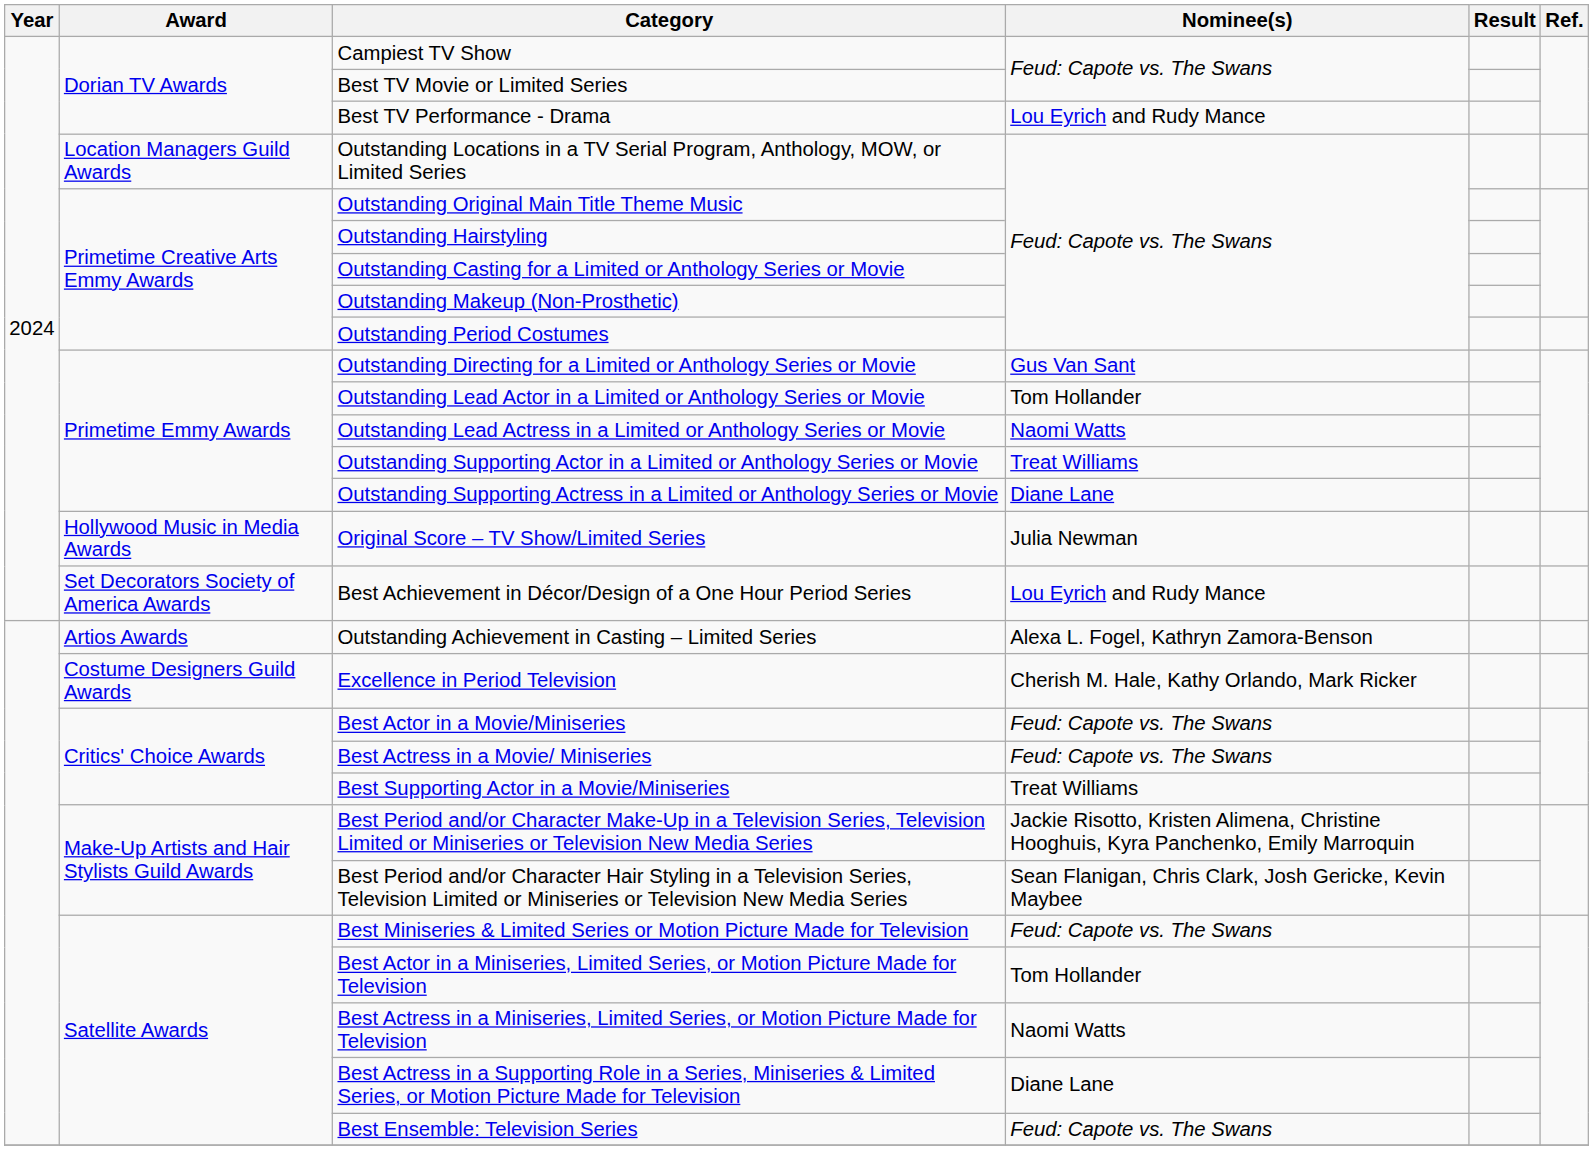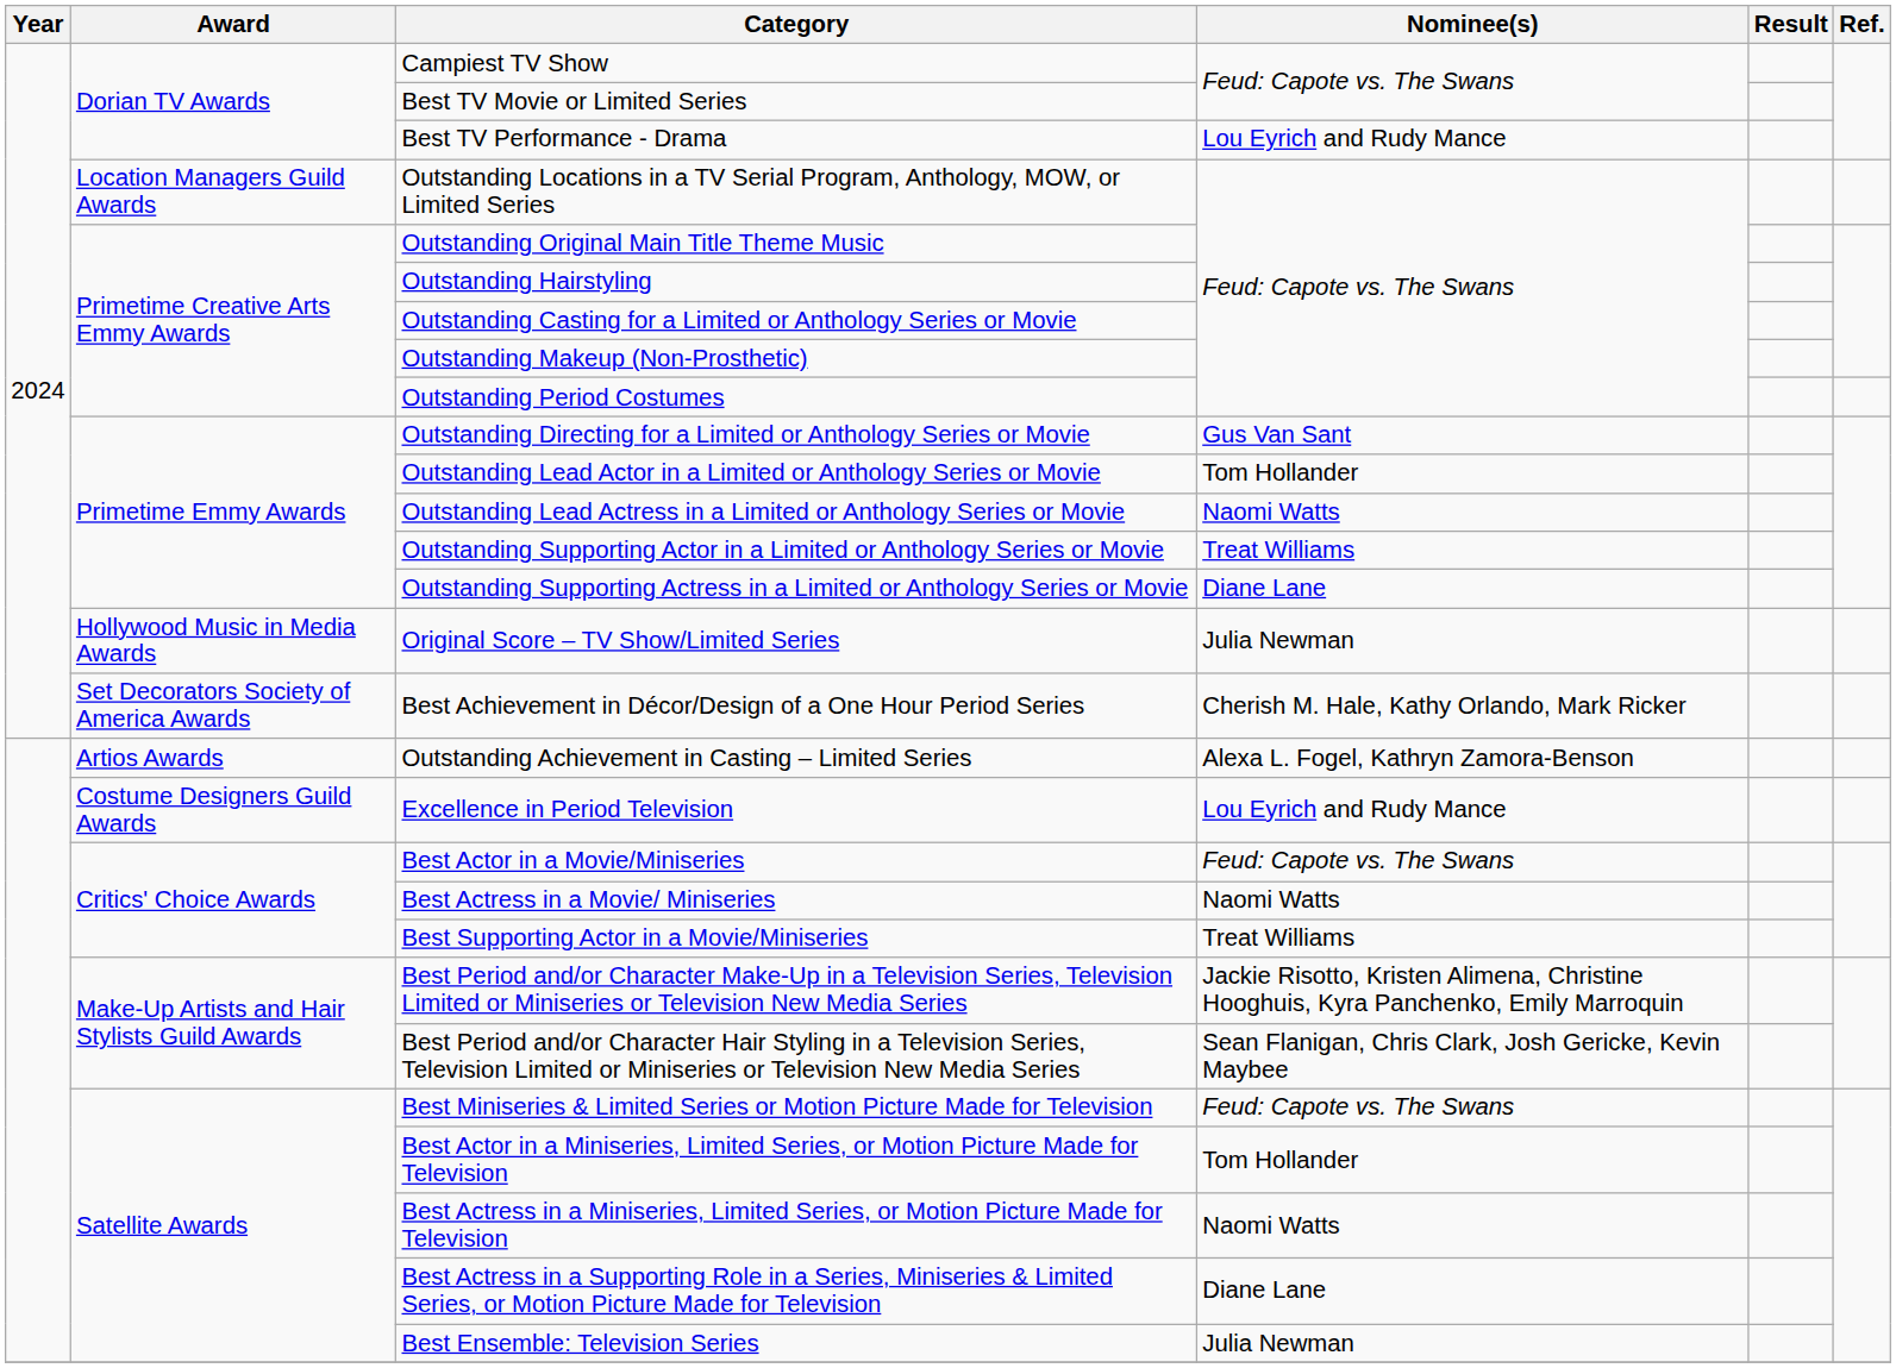 <table class="wikitable">
 <tr>
 <th>Year</th>
 <th>Award</th>
 <th>Category</th>
 <th>Nominee(s)</th>
 <th>Result</th>
 <th>Ref.</th>
 </tr>
 <tr>
 <td rowspan="16">2024</td>
 <td rowspan="3"><a href='#'>Dorian TV Awards</a></td>
 <td>Campiest TV Show</td>
 <td rowspan="2"><em>Feud: Capote vs. The Swans</em></td>
 <td></td>
 <td rowspan="3" style="text-align:center;"></td>
 </tr>
 <tr>
 <td>Best TV Movie or Limited Series</td>
 <td></td>
 </tr>
 <tr>
 <td>Best TV Performance - Drama</td>
 <td><a href='#'>Lou Eyrich</a> and Rudy Mance </td>
 <td></td>
 </tr>
 <tr>
 <td><a href='#'>Location Managers Guild Awards</a></td>
 <td>Outstanding Locations in a TV Serial Program, Anthology, MOW, or Limited Series</td>
 <td rowspan="6"><em>Feud: Capote vs. The Swans</em></td>
 <td></td>
 <td style="text-align:center;"></td>
 </tr>
 <tr>
 <td rowspan="5"><a href='#'>Primetime Creative Arts Emmy Awards</a></td>
 <td><a href='#'>Outstanding Original Main Title Theme Music</a></td>
 <td></td>
 <td rowspan="4" style="text-align:center;"></td>
 </tr>
 <tr>
 <td><a href='#'>Outstanding Hairstyling</a></td>
 <td></td>
 </tr>
 <tr>
 <td><a href='#'>Outstanding Casting for a Limited or Anthology Series or Movie</a></td>
 <td></td>
 </tr>
 <tr>
 <td><a href='#'>Outstanding Makeup (Non-Prosthetic)</a></td>
 <td></td>
 </tr>
 <tr>
 <td><a href='#'>Outstanding Period Costumes</a></td>
 <td></td>
 <td style="text-align:center;"></td>
 </tr>
 <tr>
 <td rowspan="5"><a href='#'>Primetime Emmy Awards</a></td>
 <td><a href='#'>Outstanding Directing for a Limited or Anthology Series or Movie</a></td>
 <td><a href='#'>Gus Van Sant</a></td>
 <td></td>
 <td rowspan="5" style="text-align:center;"></td>
 </tr>
 <tr>
 <td><a href='#'>Outstanding Lead Actor in a Limited or Anthology Series or Movie</a></td>
 <td>Tom Hollander</td>
 <td></td>
 </tr>
 <tr>
 <td><a href='#'>Outstanding Lead Actress in a Limited or Anthology Series or Movie</a></td>
 <td><a href='#'>Naomi Watts</a></td>
 <td></td>
 </tr>
 <tr>
 <td><a href='#'>Outstanding Supporting Actor in a Limited or Anthology Series or Movie</a></td>
 <td><a href='#'>Treat Williams</a></td>
 <td></td>
 </tr>
 <tr>
 <td><a href='#'>Outstanding Supporting Actress in a Limited or Anthology Series or Movie</a></td>
 <td><a href='#'>Diane Lane</a></td>
 <td></td>
 </tr>
 <tr>
 <td><a href='#'>Hollywood Music in Media Awards</a></td>
 <td><a href='#'>Original Score – TV Show/Limited Series</a></td>
 <td>Julia Newman</td>
 <td></td>
 <td align="center"></td>
 </tr>
 <tr>
 <td><a href='#'>Set Decorators Society of America Awards</a></td>
 <td>Best Achievement in Décor/Design of a One Hour Period Series</td>
-<td><a href='#'>Lou Eyrich</a> and Rudy Mance </td>
+<td>Cherish M. Hale, Kathy Orlando, Mark Ricker</td>
 <td></td>
 <td align="center"></td>
 </tr>
 <tr>
 <td rowspan="12"></td>
 <td><a href='#'>Artios Awards</a></td>
 <td>Outstanding Achievement in Casting – Limited Series</td>
 <td>Alexa L. Fogel, Kathryn Zamora-Benson</td>
 <td></td>
 <td align="center"></td>
 </tr>
 <tr>
 <td><a href='#'>Costume Designers Guild Awards</a></td>
 <td><a href='#'>Excellence in Period Television</a></td>
-<td>Cherish M. Hale, Kathy Orlando, Mark Ricker</td>
+<td><a href='#'>Lou Eyrich</a> and Rudy Mance </td>
 <td></td>
 <td align="center"></td>
 </tr>
 <tr>
 <td rowspan="3"><a href='#'>Critics' Choice Awards</a></td>
 <td><a href='#'>Best Actor in a Movie/Miniseries</a></td>
 <td><em>Feud: Capote vs. The Swans</em></td>
 <td></td>
 <td align="center" rowspan="3"></td>
 </tr>
 <tr>
 <td><a href='#'>Best Actress in a Movie/ Miniseries</a></td>
-<td><em>Feud: Capote vs. The Swans</em></td>
+<td>Naomi Watts</td>
 <td></td>
 </tr>
 <tr>
 <td><a href='#'>Best Supporting Actor in a Movie/Miniseries</a></td>
 <td>Treat Williams</td>
 <td></td>
 </tr>
 <tr>
 <td rowspan="2"><a href='#'>Make-Up Artists and Hair Stylists Guild Awards</a></td>
 <td><a href='#'>Best Period and/or Character Make-Up in a Television Series, Television Limited or Miniseries or Television New Media Series</a></td>
 <td>Jackie Risotto, Kristen Alimena, Christine Hooghuis, Kyra Panchenko, Emily Marroquin</td>
 <td></td>
 <td align="center" rowspan="2"></td>
 </tr>
 <tr>
 <td>Best Period and/or Character Hair Styling in a Television Series, Television Limited or Miniseries or Television New Media Series</td>
 <td>Sean Flanigan, Chris Clark, Josh Gericke, Kevin Maybee</td>
 <td></td>
 </tr>
 <tr>
 <td rowspan="5"><a href='#'>Satellite Awards</a></td>
 <td><a href='#'>Best Miniseries & Limited Series or Motion Picture Made for Television</a></td>
 <td><em>Feud: Capote vs. The Swans</em></td>
 <td></td>
 <td align="center" rowspan="5"></td>
 </tr>
 <tr>
 <td><a href='#'>Best Actor in a Miniseries, Limited Series, or Motion Picture Made for Television</a></td>
 <td>Tom Hollander</td>
 <td></td>
 </tr>
 <tr>
 <td><a href='#'>Best Actress in a Miniseries, Limited Series, or Motion Picture Made for Television</a></td>
 <td>Naomi Watts</td>
 <td></td>
 </tr>
 <tr>
 <td><a href='#'>Best Actress in a Supporting Role in a Series, Miniseries & Limited Series, or Motion Picture Made for Television</a></td>
 <td>Diane Lane</td>
 <td></td>
 </tr>
 <tr>
 <td><a href='#'>Best Ensemble: Television Series</a></td>
-<td><em>Feud: Capote vs. The Swans</em></td>
+<td>Julia Newman</td>
 <td></td>
 </tr>
 <tr>
 </tr>
 </table>
